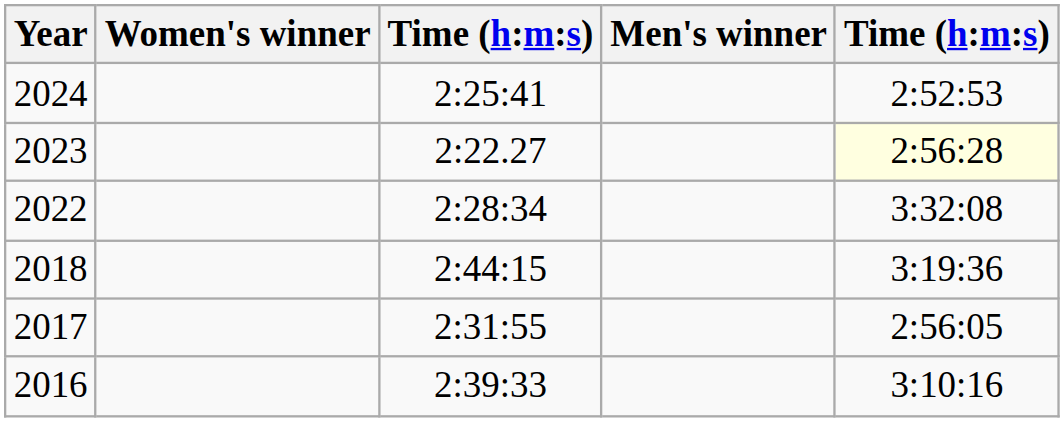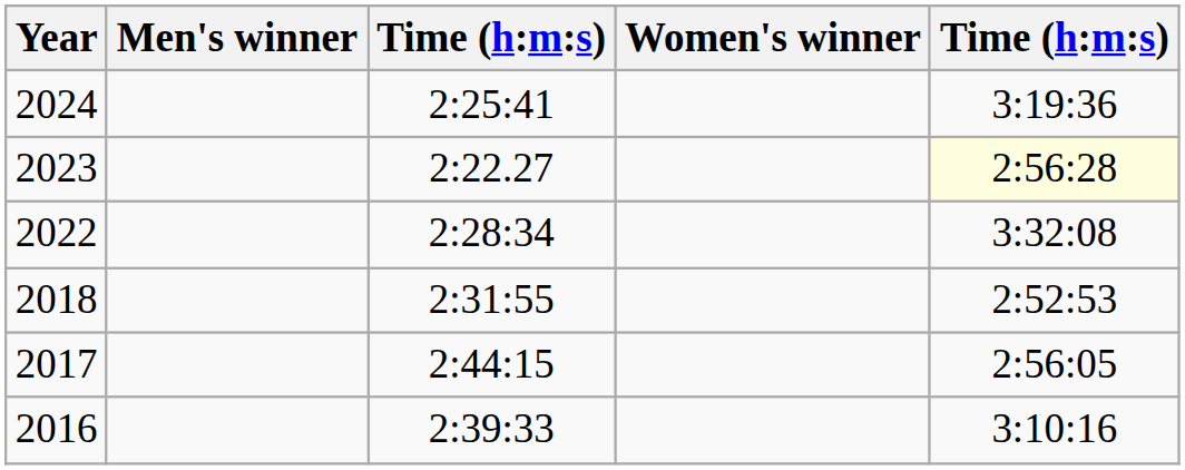 <table class="wikitable sortable" style="text-align:center">
 <tr>
 <th>Year</th>
+<th class=unsortable>Men's winner</th>
+<th>Time (<a href='#'>h</a>:<a href='#'>m</a>:<a href='#'>s</a>)</th>
 <th class=unsortable>Women's winner</th>
-<th>Time (<a href='#'>h</a>:<a href='#'>m</a>:<a href='#'>s</a>)</th>
-<th class=unsortable>Men's winner</th>
 <th>Time (<a href='#'>h</a>:<a href='#'>m</a>:<a href='#'>s</a>)</th>
 </tr>
 <tr>
 <td>2024</td>
 <td align=left></td>
 <td>2:25:41</td>
 <td align=left></td>
-<td>2:52:53</td>
+<td>3:19:36</td>
 </tr>
 <tr>
 <td>2023</td>
 <td align=left></td>
 <td>2:22.27</td>
 <td align=left></td>
 <td style="background: lightyellow;">2:56:28</td>
 </tr>
 <tr>
 <td>2022</td>
 <td align=left></td>
 <td>2:28:34</td>
 <td align=left></td>
 <td>3:32:08</td>
 </tr>
 <tr>
 <td>2018</td>
 <td align=left></td>
-<td>2:44:15</td>
+<td>2:31:55</td>
 <td align=left></td>
-<td>3:19:36</td>
+<td>2:52:53</td>
 </tr>
 <tr>
 <td>2017</td>
 <td align=left></td>
-<td>2:31:55</td>
+<td>2:44:15</td>
 <td align=left></td>
 <td>2:56:05</td>
 </tr>
 <tr>
 <td>2016</td>
 <td align=left></td>
 <td>2:39:33</td>
 <td align=left></td>
 <td>3:10:16</td>
 </tr>
 </table>
